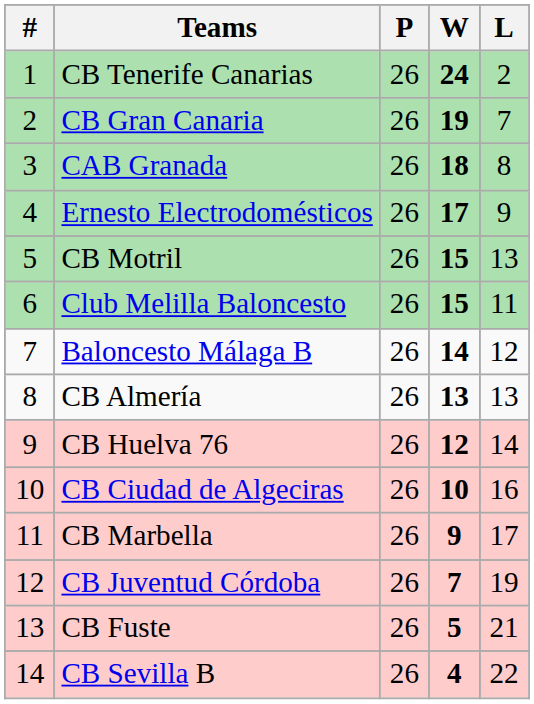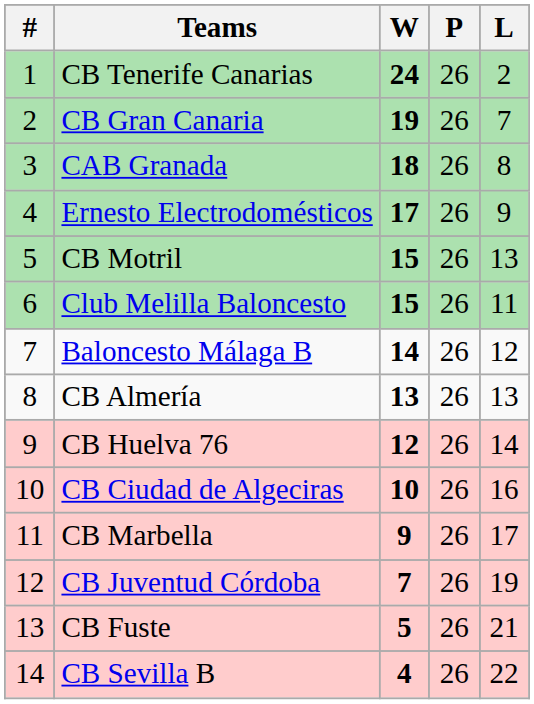 <table class="wikitable" style="text-align: center;">
 <tr>
 <th width=20>#</th>
 <th>Teams</th>
+<th width=20>W</th>
 <th width=20>P</th>
-<th width=20>W</th>
 <th width=20>L</th>
 </tr>
 <tr bgcolor=ACE1AF>
 <td>1</td>
 <td align=left>CB Tenerife Canarias</td>
+<td><strong>24</strong></td>
 <td>26</td>
-<td><strong>24</strong></td>
 <td>2</td>
 </tr>
 <tr bgcolor=ACE1AF>
 <td>2</td>
 <td align=left><a href='#'>CB Gran Canaria</a></td>
+<td><strong>19</strong></td>
 <td>26</td>
-<td><strong>19</strong></td>
 <td>7</td>
 </tr>
 <tr bgcolor=ACE1AF>
 <td>3</td>
 <td align=left><a href='#'>CAB Granada</a></td>
+<td><strong>18</strong></td>
 <td>26</td>
-<td><strong>18</strong></td>
 <td>8</td>
 </tr>
 <tr bgcolor=ACE1AF>
 <td>4</td>
 <td align=left><a href='#'>Ernesto Electrodomésticos</a></td>
+<td><strong>17</strong></td>
 <td>26</td>
-<td><strong>17</strong></td>
 <td>9</td>
 </tr>
 <tr bgcolor=ACE1AF>
 <td>5</td>
 <td align=left>CB Motril</td>
+<td><strong>15</strong></td>
 <td>26</td>
-<td><strong>15</strong></td>
 <td>13</td>
 </tr>
 <tr bgcolor=ACE1AF>
 <td>6</td>
 <td align=left><a href='#'>Club Melilla Baloncesto</a></td>
+<td><strong>15</strong></td>
 <td>26</td>
-<td><strong>15</strong></td>
 <td>11</td>
 </tr>
 <tr>
 <td>7</td>
 <td align=left><a href='#'>Baloncesto Málaga B</a></td>
+<td><strong>14</strong></td>
 <td>26</td>
-<td><strong>14</strong></td>
 <td>12</td>
 </tr>
 <tr>
 <td>8</td>
 <td align=left>CB Almería</td>
+<td><strong>13</strong></td>
 <td>26</td>
-<td><strong>13</strong></td>
 <td>13</td>
 </tr>
 <tr bgcolor=FFCCCC>
 <td>9</td>
 <td align=left>CB Huelva 76</td>
+<td><strong>12</strong></td>
 <td>26</td>
-<td><strong>12</strong></td>
 <td>14</td>
 </tr>
 <tr bgcolor=FFCCCC>
 <td>10</td>
 <td align=left><a href='#'>CB Ciudad de Algeciras</a></td>
+<td><strong>10</strong></td>
 <td>26</td>
-<td><strong>10</strong></td>
 <td>16</td>
 </tr>
 <tr bgcolor=FFCCCC>
 <td>11</td>
 <td align=left>CB Marbella</td>
+<td><strong>9</strong></td>
 <td>26</td>
-<td><strong>9</strong></td>
 <td>17</td>
 </tr>
 <tr bgcolor=FFCCCC>
 <td>12</td>
 <td align=left><a href='#'>CB Juventud Córdoba</a></td>
+<td><strong>7</strong></td>
 <td>26</td>
-<td><strong>7</strong></td>
 <td>19</td>
 </tr>
 <tr bgcolor=FFCCCC>
 <td>13</td>
 <td align=left>CB Fuste</td>
+<td><strong>5</strong></td>
 <td>26</td>
-<td><strong>5</strong></td>
 <td>21</td>
 </tr>
 <tr bgcolor=FFCCCC>
 <td>14</td>
 <td align=left><a href='#'>CB Sevilla</a> B</td>
+<td><strong>4</strong></td>
 <td>26</td>
-<td><strong>4</strong></td>
 <td>22</td>
 </tr>
 </table>
